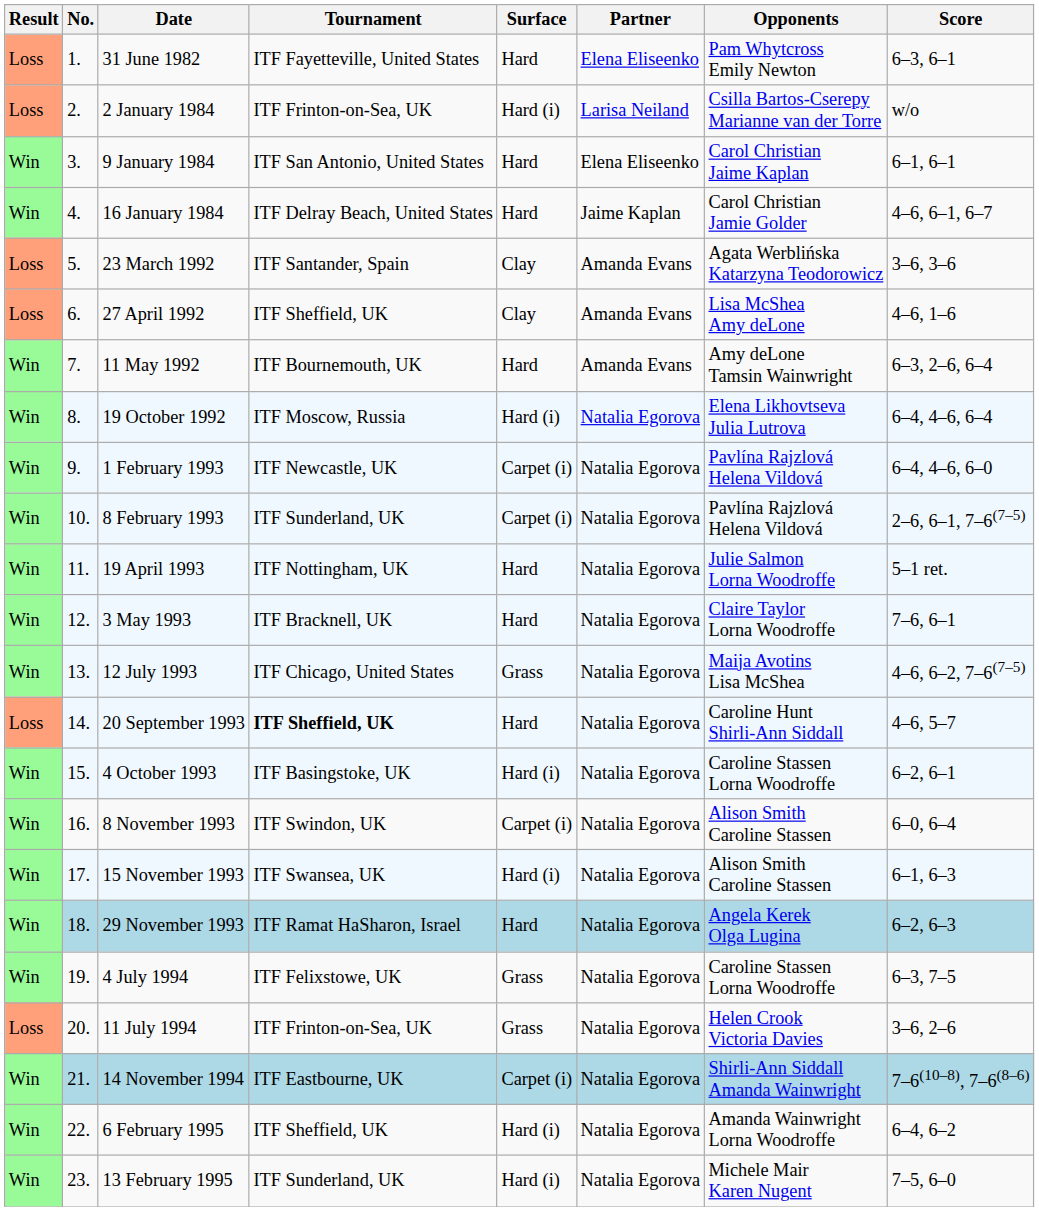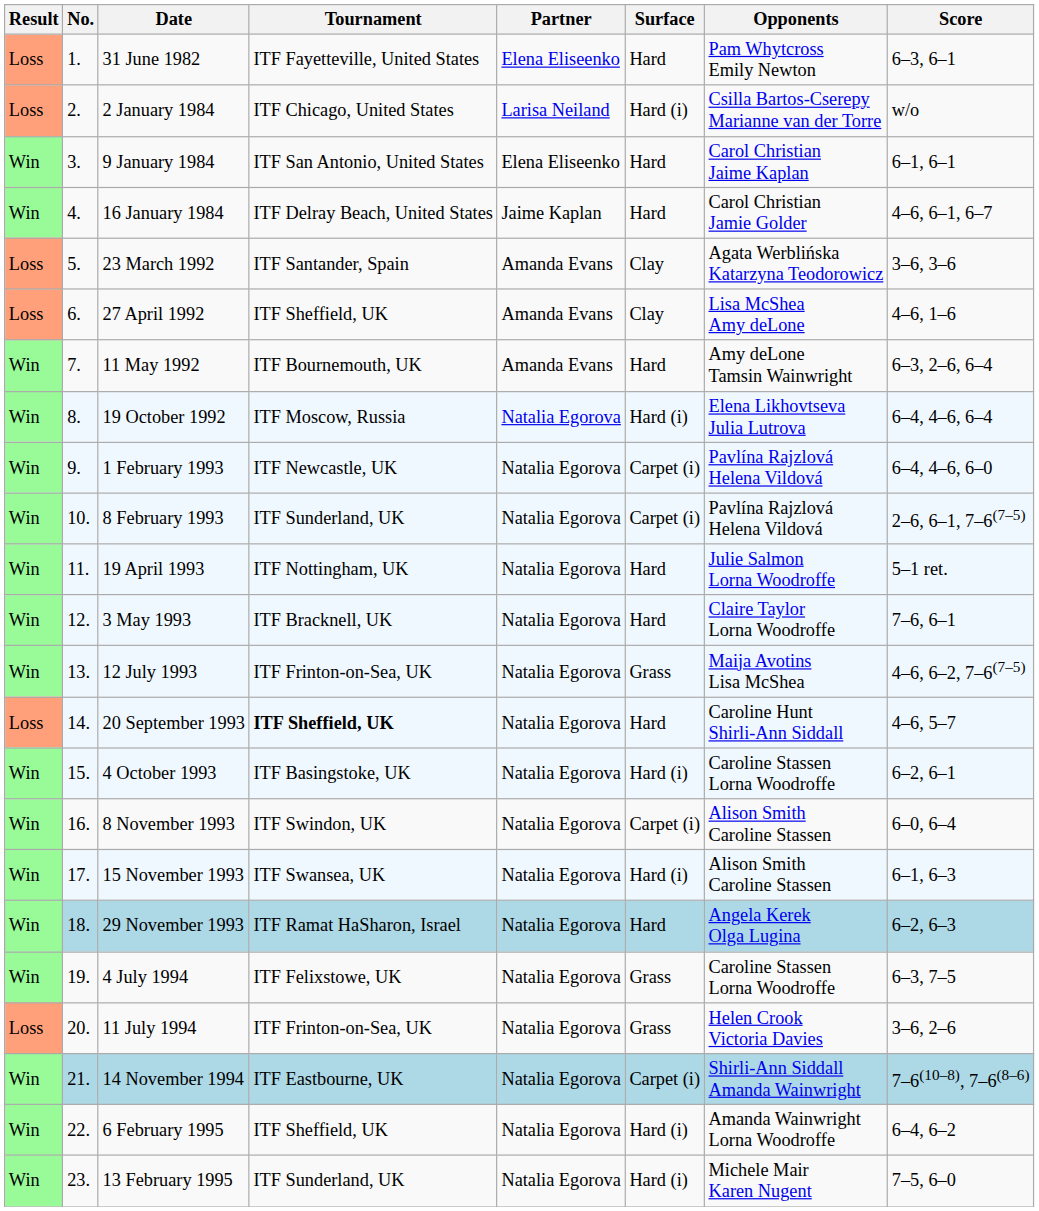 <table class="sortable wikitable" style="font-size:97%;">
 <tr>
 <th style="width:40px">Result</th>
 <th>No.</th>
 <th>Date</th>
 <th>Tournament</th>
+<th>Partner</th>
 <th>Surface</th>
-<th>Partner</th>
 <th>Opponents</th>
 <th class="unsortable">Score</th>
 </tr>
 <tr>
 <td style="background:#ffa07a;">Loss</td>
 <td>1.</td>
 <td>31 June 1982</td>
 <td>ITF Fayetteville, United States</td>
+<td> <a href='#'>Elena Eliseenko</a></td>
 <td>Hard</td>
-<td> <a href='#'>Elena Eliseenko</a></td>
 <td> <a href='#'>Pam Whytcross</a> <br>  Emily Newton</td>
 <td>6–3, 6–1</td>
 </tr>
 <tr>
 <td style="background:#ffa07a;">Loss</td>
 <td>2.</td>
 <td>2 January 1984</td>
-<td>ITF Frinton-on-Sea, UK</td>
+<td>ITF Chicago, United States</td>
+<td> <a href='#'>Larisa Neiland</a></td>
 <td>Hard (i)</td>
-<td> <a href='#'>Larisa Neiland</a></td>
 <td> <a href='#'>Csilla Bartos-Cserepy</a> <br>  <a href='#'>Marianne van der Torre</a></td>
 <td>w/o</td>
 </tr>
 <tr>
 <td style="background:#98fb98;">Win</td>
 <td>3.</td>
 <td>9 January 1984</td>
 <td>ITF San Antonio, United States</td>
+<td> Elena Eliseenko</td>
 <td>Hard</td>
-<td> Elena Eliseenko</td>
 <td> <a href='#'>Carol Christian</a> <br>  <a href='#'>Jaime Kaplan</a></td>
 <td>6–1, 6–1</td>
 </tr>
 <tr>
 <td style="background:#98fb98;">Win</td>
 <td>4.</td>
 <td>16 January 1984</td>
 <td>ITF Delray Beach, United States</td>
+<td> Jaime Kaplan</td>
 <td>Hard</td>
-<td> Jaime Kaplan</td>
 <td> Carol Christian <br>  <a href='#'>Jamie Golder</a></td>
 <td>4–6, 6–1, 6–7</td>
 </tr>
 <tr>
 <td style="background:#ffa07a;">Loss</td>
 <td>5.</td>
 <td>23 March 1992</td>
 <td>ITF Santander, Spain</td>
+<td> Amanda Evans</td>
 <td>Clay</td>
-<td> Amanda Evans</td>
 <td> Agata Werblińska <br>  <a href='#'>Katarzyna Teodorowicz</a></td>
 <td>3–6, 3–6</td>
 </tr>
 <tr>
 <td style="background:#ffa07a;">Loss</td>
 <td>6.</td>
 <td>27 April 1992</td>
 <td>ITF Sheffield, UK</td>
+<td> Amanda Evans</td>
 <td>Clay</td>
-<td> Amanda Evans</td>
 <td> <a href='#'>Lisa McShea</a> <br>  <a href='#'>Amy deLone</a></td>
 <td>4–6, 1–6</td>
 </tr>
 <tr>
 <td style="background:#98fb98;">Win</td>
 <td>7.</td>
 <td>11 May 1992</td>
 <td>ITF Bournemouth, UK</td>
+<td> Amanda Evans</td>
 <td>Hard</td>
-<td> Amanda Evans</td>
 <td> Amy deLone <br>  Tamsin Wainwright</td>
 <td>6–3, 2–6, 6–4</td>
 </tr>
 <tr style="background:#f0f8ff;">
 <td style="background:#98fb98;">Win</td>
 <td>8.</td>
 <td>19 October 1992</td>
 <td>ITF Moscow, Russia</td>
+<td> <a href='#'>Natalia Egorova</a></td>
 <td>Hard (i)</td>
-<td> <a href='#'>Natalia Egorova</a></td>
 <td> <a href='#'>Elena Likhovtseva</a> <br>  <a href='#'>Julia Lutrova</a></td>
 <td>6–4, 4–6, 6–4</td>
 </tr>
 <tr style="background:#f0f8ff;">
 <td style="background:#98fb98;">Win</td>
 <td>9.</td>
 <td>1 February 1993</td>
 <td>ITF Newcastle, UK</td>
+<td> Natalia Egorova</td>
 <td>Carpet (i)</td>
-<td> Natalia Egorova</td>
 <td> <a href='#'>Pavlína Rajzlová</a> <br>  <a href='#'>Helena Vildová</a></td>
 <td>6–4, 4–6, 6–0</td>
 </tr>
 <tr style="background:#f0f8ff;">
 <td style="background:#98fb98;">Win</td>
 <td>10.</td>
 <td>8 February 1993</td>
 <td>ITF Sunderland, UK</td>
+<td> Natalia Egorova</td>
 <td>Carpet (i)</td>
-<td> Natalia Egorova</td>
 <td> Pavlína Rajzlová <br>  Helena Vildová</td>
 <td>2–6, 6–1, 7–6<sup>(7–5)</sup></td>
 </tr>
 <tr style="background:#f0f8ff;">
 <td style="background:#98fb98;">Win</td>
 <td>11.</td>
 <td>19 April 1993</td>
 <td>ITF Nottingham, UK</td>
+<td> Natalia Egorova</td>
 <td>Hard</td>
-<td> Natalia Egorova</td>
 <td> <a href='#'>Julie Salmon</a> <br>  <a href='#'>Lorna Woodroffe</a></td>
 <td>5–1 ret.</td>
 </tr>
 <tr style="background:#f0f8ff;">
 <td style="background:#98fb98;">Win</td>
 <td>12.</td>
 <td>3 May 1993</td>
 <td>ITF Bracknell, UK</td>
+<td> Natalia Egorova</td>
 <td>Hard</td>
-<td> Natalia Egorova</td>
 <td> <a href='#'>Claire Taylor</a> <br>  Lorna Woodroffe</td>
 <td>7–6, 6–1</td>
 </tr>
 <tr style="background:#f0f8ff;">
 <td style="background:#98fb98;">Win</td>
 <td>13.</td>
 <td>12 July 1993</td>
-<td>ITF Chicago, United States</td>
+<td>ITF Frinton-on-Sea, UK</td>
+<td> Natalia Egorova</td>
 <td>Grass</td>
-<td> Natalia Egorova</td>
 <td> <a href='#'>Maija Avotins</a> <br>  Lisa McShea</td>
 <td>4–6, 6–2, 7–6<sup>(7–5)</sup></td>
 </tr>
 <tr style="background:#f0f8ff;">
 <td style="background:#ffa07a;">Loss</td>
 <td>14.</td>
 <td>20 September 1993</td>
 <td><strong>ITF Sheffield, UK</strong></td>
+<td> Natalia Egorova</td>
 <td>Hard</td>
-<td> Natalia Egorova</td>
 <td> Caroline Hunt <br>  <a href='#'>Shirli-Ann Siddall</a></td>
 <td>4–6, 5–7</td>
 </tr>
 <tr style="background:#f0f8ff;">
 <td style="background:#98fb98;">Win</td>
 <td>15.</td>
 <td>4 October 1993</td>
 <td>ITF Basingstoke, UK</td>
+<td> Natalia Egorova</td>
 <td>Hard (i)</td>
-<td> Natalia Egorova</td>
 <td> Caroline Stassen <br>  Lorna Woodroffe</td>
 <td>6–2, 6–1</td>
 </tr>
 <tr>
 <td style="background:#98fb98;">Win</td>
 <td>16.</td>
 <td>8 November 1993</td>
 <td>ITF Swindon, UK</td>
+<td> Natalia Egorova</td>
 <td>Carpet (i)</td>
-<td> Natalia Egorova</td>
 <td> <a href='#'>Alison Smith</a> <br>  Caroline Stassen</td>
 <td>6–0, 6–4</td>
 </tr>
 <tr style="background:#f0f8ff;">
 <td style="background:#98fb98;">Win</td>
 <td>17.</td>
 <td>15 November 1993</td>
 <td>ITF Swansea, UK</td>
+<td> Natalia Egorova</td>
 <td>Hard (i)</td>
-<td> Natalia Egorova</td>
 <td> Alison Smith <br>  Caroline Stassen</td>
 <td>6–1, 6–3</td>
 </tr>
 <tr style="background:lightblue;">
 <td style="background:#98fb98;">Win</td>
 <td>18.</td>
 <td>29 November 1993</td>
 <td>ITF Ramat HaSharon, Israel</td>
+<td> Natalia Egorova</td>
 <td>Hard</td>
-<td> Natalia Egorova</td>
 <td> <a href='#'>Angela Kerek</a> <br>  <a href='#'>Olga Lugina</a></td>
 <td>6–2, 6–3</td>
 </tr>
 <tr>
 <td style="background:#98fb98;">Win</td>
 <td>19.</td>
 <td>4 July 1994</td>
 <td>ITF Felixstowe, UK</td>
+<td> Natalia Egorova</td>
 <td>Grass</td>
-<td> Natalia Egorova</td>
 <td> Caroline Stassen <br>  Lorna Woodroffe</td>
 <td>6–3, 7–5</td>
 </tr>
 <tr>
 <td style="background:#ffa07a;">Loss</td>
 <td>20.</td>
 <td>11 July 1994</td>
 <td>ITF Frinton-on-Sea, UK</td>
+<td> Natalia Egorova</td>
 <td>Grass</td>
-<td> Natalia Egorova</td>
 <td> <a href='#'>Helen Crook</a> <br>  <a href='#'>Victoria Davies</a></td>
 <td>3–6, 2–6</td>
 </tr>
 <tr style="background:lightblue;">
 <td style="background:#98fb98;">Win</td>
 <td>21.</td>
 <td>14 November 1994</td>
 <td>ITF Eastbourne, UK</td>
+<td> Natalia Egorova</td>
 <td>Carpet (i)</td>
-<td> Natalia Egorova</td>
 <td> <a href='#'>Shirli-Ann Siddall</a> <br>  <a href='#'>Amanda Wainwright</a></td>
 <td>7–6<sup>(10–8)</sup>, 7–6<sup>(8–6)</sup></td>
 </tr>
 <tr>
 <td style="background:#98fb98;">Win</td>
 <td>22.</td>
 <td>6 February 1995</td>
 <td>ITF Sheffield, UK</td>
+<td> Natalia Egorova</td>
 <td>Hard (i)</td>
-<td> Natalia Egorova</td>
 <td> Amanda Wainwright <br>  Lorna Woodroffe</td>
 <td>6–4, 6–2</td>
 </tr>
 <tr>
 <td style="background:#98fb98;">Win</td>
 <td>23.</td>
 <td>13 February 1995</td>
 <td>ITF Sunderland, UK</td>
+<td> Natalia Egorova</td>
 <td>Hard (i)</td>
-<td> Natalia Egorova</td>
 <td> Michele Mair <br>  <a href='#'>Karen Nugent</a></td>
 <td>7–5, 6–0</td>
 </tr>
 </table>
